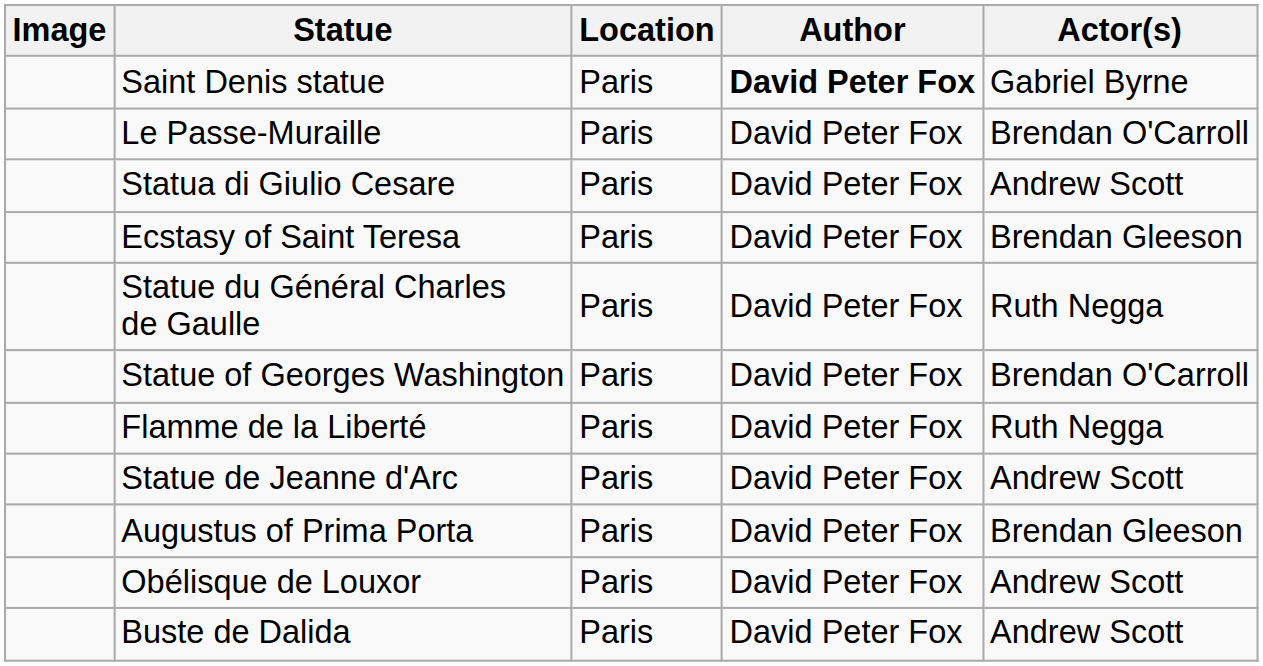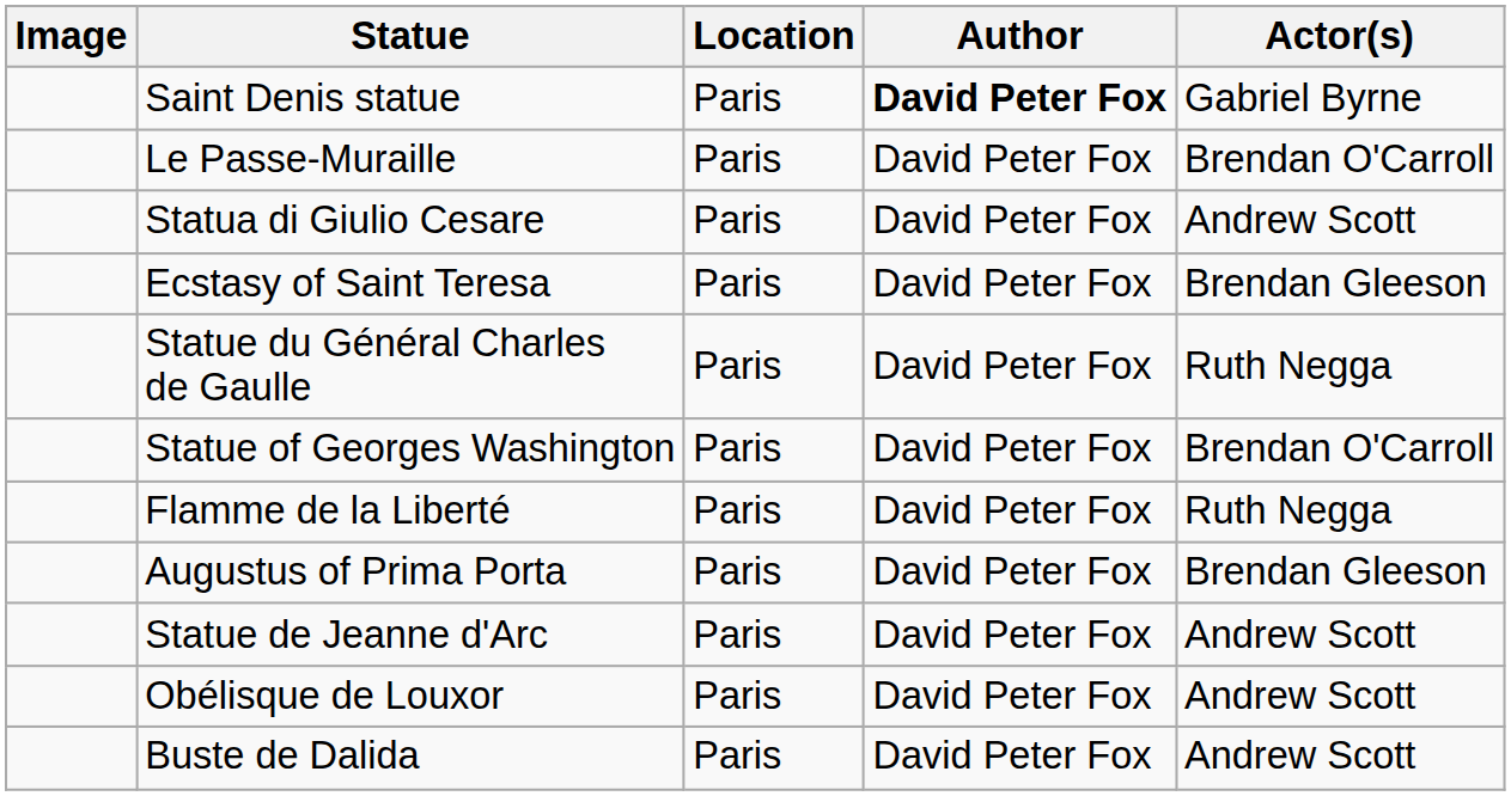 <table class="wikitable">
 <tr>
 <th>Image</th>
 <th>Statue</th>
 <th>Location</th>
 <th>Author</th>
 <th>Actor(s)</th>
 </tr>
 <tr>
 <td></td>
 <td>Saint Denis statue</td>
 <td>Paris</td>
 <td><strong>David Peter Fox</strong></td>
 <td>Gabriel Byrne</td>
 </tr>
 <tr>
 <td></td>
 <td>Le Passe-Muraille</td>
 <td>Paris</td>
 <td>David Peter Fox</td>
 <td>Brendan O'Carroll</td>
 </tr>
 <tr>
 <td></td>
 <td>Statua di Giulio Cesare</td>
 <td>Paris</td>
 <td>David Peter Fox</td>
 <td>Andrew Scott</td>
 </tr>
 <tr>
 <td></td>
 <td>Ecstasy of Saint Teresa</td>
 <td>Paris</td>
 <td>David Peter Fox</td>
 <td>Brendan Gleeson</td>
 </tr>
 <tr>
 <td></td>
 <td>Statue du Général Charles<br>de Gaulle</td>
 <td>Paris</td>
 <td>David Peter Fox</td>
 <td>Ruth Negga</td>
 </tr>
 <tr>
 <td></td>
 <td>Statue of Georges Washington</td>
 <td>Paris</td>
 <td>David Peter Fox</td>
 <td>Brendan O'Carroll</td>
 </tr>
 <tr>
 <td></td>
 <td>Flamme de la Liberté</td>
 <td>Paris</td>
 <td>David Peter Fox</td>
 <td>Ruth Negga</td>
 </tr>
 <tr>
 <td></td>
+<td>Augustus of Prima Porta</td>
+<td>Paris</td>
+<td>David Peter Fox</td>
+<td>Brendan Gleeson</td>
+</tr>
+<tr>
+<td></td>
 <td>Statue de Jeanne d'Arc</td>
 <td>Paris</td>
 <td>David Peter Fox</td>
 <td>Andrew Scott</td>
-</tr>
-<tr>
-<td></td>
-<td>Augustus of Prima Porta</td>
-<td>Paris</td>
-<td>David Peter Fox</td>
-<td>Brendan Gleeson</td>
 </tr>
 <tr>
 <td></td>
 <td>Obélisque de Louxor</td>
 <td>Paris</td>
 <td>David Peter Fox</td>
 <td>Andrew Scott</td>
 </tr>
 <tr>
 <td></td>
 <td>Buste de Dalida</td>
 <td>Paris</td>
 <td>David Peter Fox</td>
 <td>Andrew Scott</td>
 </tr>
 </table>
